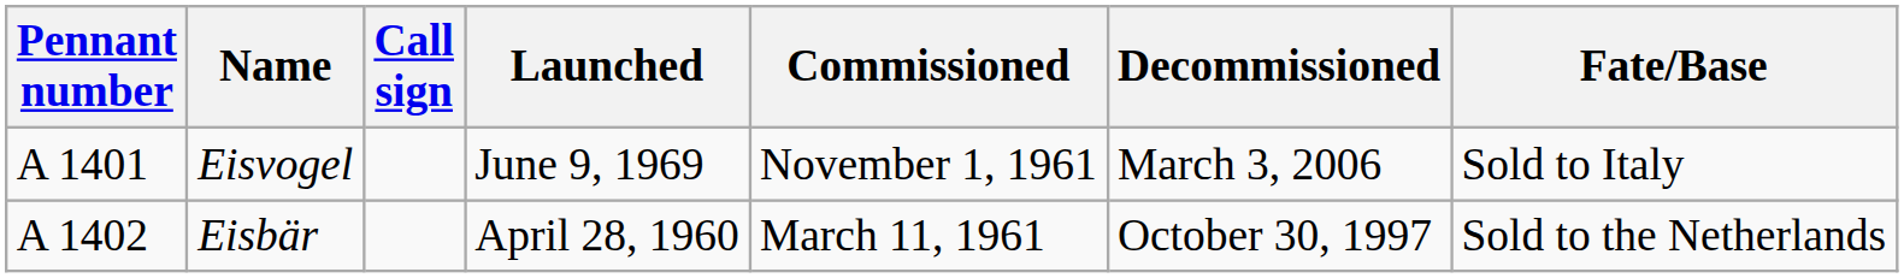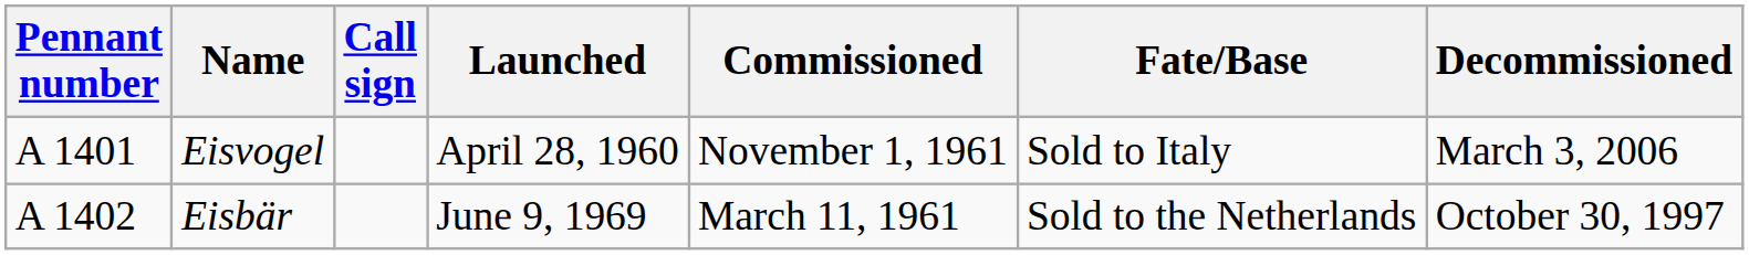 <table class="wikitable">
 <tr>
 <th><a href='#'>Pennant<br>number</a></th>
 <th>Name</th>
 <th><a href='#'>Call<br>sign</a></th>
 <th>Launched</th>
 <th>Commissioned</th>
+<th>Fate/Base</th>
 <th>Decommissioned</th>
-<th>Fate/Base</th>
 </tr>
 <tr>
 <td>A 1401</td>
 <td><em>Eisvogel</em></td>
 <td></td>
-<td>June 9, 1969</td>
+<td>April 28, 1960</td>
 <td>November 1, 1961</td>
+<td>Sold to Italy</td>
 <td>March 3, 2006</td>
-<td>Sold to Italy</td>
 </tr>
 <tr>
 <td>A 1402</td>
 <td><em>Eisbär</em></td>
 <td></td>
-<td>April 28, 1960</td>
+<td>June 9, 1969</td>
 <td>March 11, 1961</td>
+<td>Sold to the Netherlands</td>
 <td>October 30, 1997</td>
-<td>Sold to the Netherlands</td>
 </tr>
 </table>
